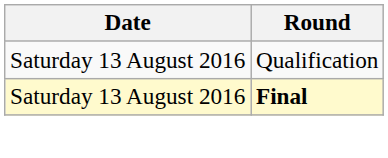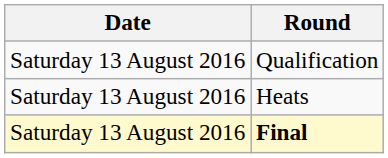 <table class="wikitable">
 <tr>
 <th>Date</th>
 <th>Round</th>
 </tr>
 <tr>
 <td>Saturday 13 August 2016</td>
 <td>Qualification</td>
 </tr>
 <tr>
+<td>Saturday 13 August 2016</td>
+<td>Heats</td>
+</tr>
+<tr>
 <td style=background:lemonchiffon>Saturday 13 August 2016</td>
 <td style=background:lemonchiffon><strong>Final</strong></td>
 </tr>
 </table>
